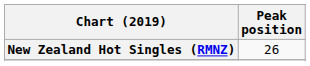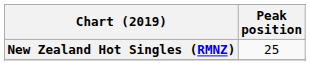 <table class="wikitable sortable plainrowheaders" style="text-align:center">
 <tr>
 <th scope="col">Chart (2019)</th>
 <th scope="col">Peak<br> position</th>
 </tr>
 <tr>
 <th scope="row">New Zealand Hot Singles (<a href='#'>RMNZ</a>)</th>
-<td>26</td>
+<td>25</td>
 </tr>
 <tr>
 </tr>
 <tr>
 </tr>
 </table>
